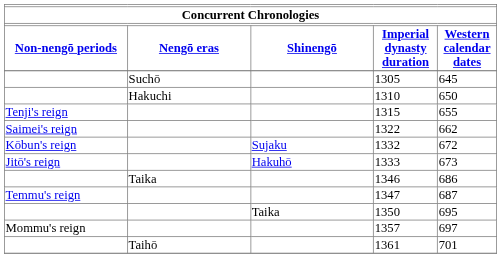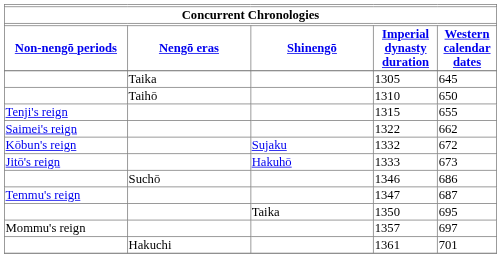 <table border=1 style="border-collapse: collapse">
 <tr>
 <th colspan="6"></th>
 </tr>
 <tr>
 <th colspan="6">Concurrent Chronologies</th>
 </tr>
 <tr>
 <th colspan="6"></th>
 </tr>
 <tr>
 <th width="25%"><a href='#'>Non-nengō periods</a></th>
 <th width="25%"><a href='#'>Nengō eras</a></th>
 <th width="25%"><a href='#'>Shinengō</a></th>
 <th width="13%"><a href='#'>Imperial dynasty duration</a></th>
 <th width="12%"><a href='#'>Western calendar dates</a></th>
 </tr>
 <tr>
 </tr>
 <tr>
 <td></td>
-<td>Suchō</td>
+<td>Taika</td>
 <td></td>
 <td>1305</td>
 <td>645</td>
 </tr>
 <tr>
 <td></td>
-<td>Hakuchi</td>
+<td>Taihō</td>
 <td></td>
 <td>1310</td>
 <td>650</td>
 </tr>
 <tr>
 <td><a href='#'>Tenji's reign</a></td>
 <td></td>
 <td></td>
 <td>1315</td>
 <td>655</td>
 </tr>
 <tr>
 <td><a href='#'>Saimei's reign</a></td>
 <td></td>
 <td></td>
 <td>1322</td>
 <td>662</td>
 </tr>
 <tr>
 <td><a href='#'>Kōbun's reign</a></td>
 <td></td>
 <td><a href='#'>Sujaku</a></td>
 <td>1332</td>
 <td>672</td>
 </tr>
 <tr>
 <td><a href='#'>Jitō's reign</a></td>
 <td></td>
 <td><a href='#'>Hakuhō</a></td>
 <td>1333</td>
 <td>673</td>
 </tr>
 <tr>
 <td></td>
-<td>Taika</td>
+<td>Suchō</td>
 <td></td>
 <td>1346</td>
 <td>686</td>
 </tr>
 <tr>
 <td><a href='#'>Temmu's reign</a></td>
 <td></td>
 <td></td>
 <td>1347</td>
 <td>687</td>
 </tr>
 <tr>
 <td></td>
 <td></td>
 <td>Taika</td>
 <td>1350</td>
 <td>695</td>
 </tr>
 <tr>
 <td>Mommu's reign</td>
 <td></td>
 <td></td>
 <td>1357</td>
 <td>697</td>
 </tr>
 <tr>
 <td></td>
-<td>Taihō</td>
+<td>Hakuchi</td>
 <td></td>
 <td>1361</td>
 <td>701</td>
 </tr>
 <tr>
 </tr>
 <tr>
 </tr>
 </table>
